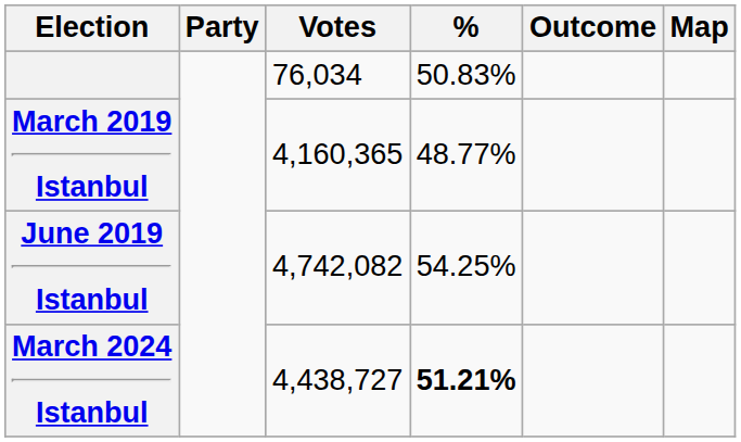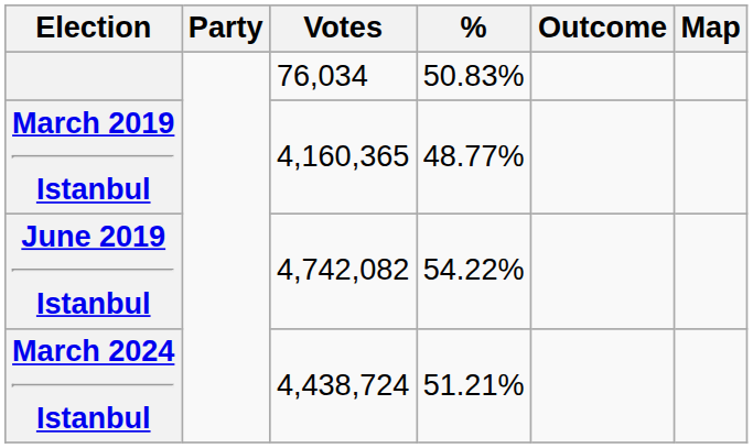 <table class="wikitable" text-align:center;">
 <tr>
 <th>Election</th>
 <th>Party</th>
 <th>Votes</th>
 <th>%</th>
 <th>Outcome</th>
 <th>Map</th>
 </tr>
 <tr>
 <th></th>
 <td rowspan=4></td>
 <td>76,034</td>
 <td>50.83%</td>
 <td></td>
 <td></td>
 </tr>
 <tr>
 <th><strong><a href='#'>March 2019<hr>Istanbul</a></strong></th>
 <td>4,160,365</td>
 <td>48.77%</td>
 <td></td>
 <td></td>
 </tr>
 <tr>
 <th><strong><a href='#'>June 2019<hr>Istanbul</a></strong></th>
 <td>4,742,082</td>
-<td>54.25%</td>
+<td>54.22%</td>
 <td></td>
 <td></td>
 </tr>
 <tr>
 <th><strong><a href='#'>March 2024<hr>Istanbul</a></strong></th>
-<td>4,438,727</td>
-<td><strong>51.21%</strong></td>
+<td>4,438,724</td>
+<td>51.21%</td>
 <td></td>
 <td></td>
 </tr>
 </table>
